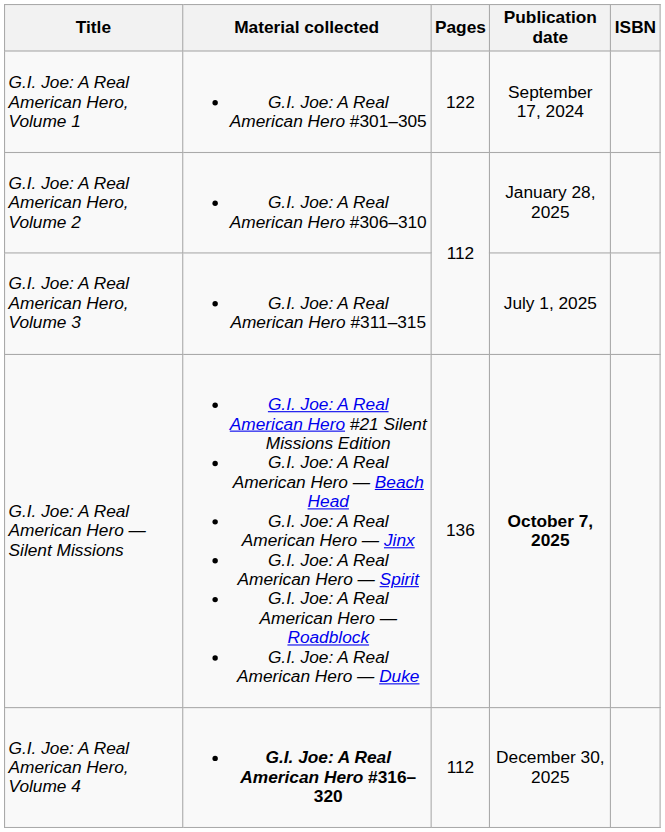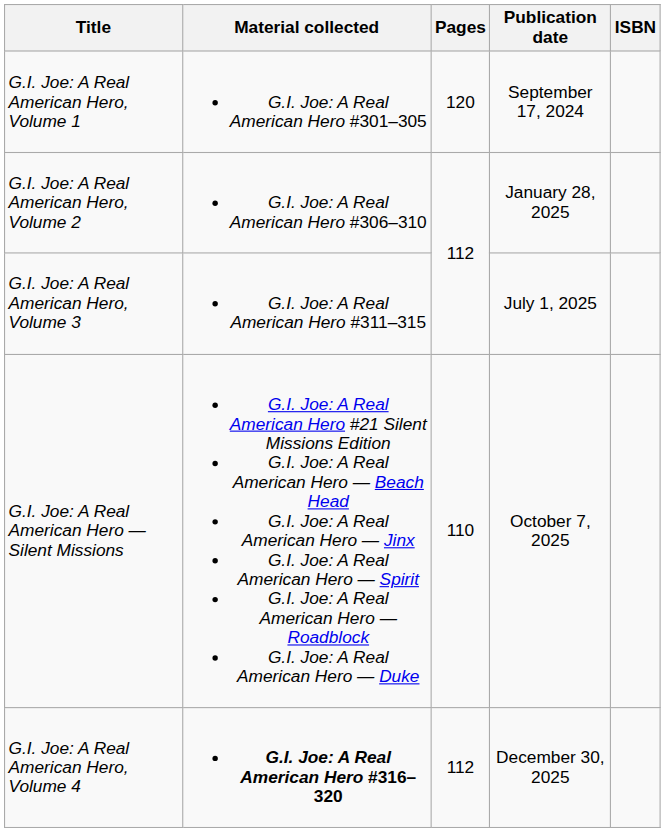 <table class="wikitable" style="text-align: center;">
 <tr>
 <th>Title</th>
 <th>Material collected</th>
 <th>Pages</th>
 <th><strong>Publication date</strong></th>
 <th>ISBN</th>
 </tr>
 <tr>
 <td align="left"><em>G.I. Joe: A Real American Hero, Volume 1</em></td>
 <td><br><ul><li><em>G.I. Joe: A Real American Hero</em> #301–305</li></ul></td>
-<td>122</td>
+<td>120</td>
 <td>September 17, 2024</td>
 <td></td>
 </tr>
 <tr>
 <td align="left"><em>G.I. Joe: A Real American Hero, Volume 2</em></td>
 <td><br><ul><li><em>G.I. Joe: A Real American Hero</em> #306–310</li></ul></td>
 <td rowspan="2">112</td>
 <td>January 28, 2025</td>
 <td></td>
 </tr>
 <tr>
 <td align="left"><em>G.I. Joe: A Real American Hero, Volume 3</em></td>
 <td><br><ul><li><em>G.I. Joe: A Real American Hero</em> #311–315</li></ul></td>
 <td>July 1, 2025</td>
 <td></td>
 </tr>
 <tr>
 <td align="left"><em>G.I. Joe: A Real American Hero — Silent Missions</em></td>
 <td><br><ul><li><em><a href='#'>G.I. Joe: A Real American Hero</a> #21 Silent Missions Edition</em></li><li><em>G.I. Joe: A Real American Hero — <a href='#'>Beach Head</a></em></li><li><em>G.I. Joe: A Real American Hero — <a href='#'>Jinx</a></em></li><li><em>G.I. Joe: A Real American Hero — <a href='#'>Spirit</a></em></li><li><em>G.I. Joe: A Real American Hero — <a href='#'>Roadblock</a></em></li><li><em>G.I. Joe: A Real American Hero — <a href='#'>Duke</a></em></li></ul></td>
-<td>136</td>
-<td><strong>October 7, 2025</strong></td>
+<td>110</td>
+<td>October 7, 2025</td>
 <td></td>
 </tr>
 <tr>
 <td align="left"><em>G.I. Joe: A Real American Hero, Volume 4</em></td>
 <td><strong><br><ul><li><em>G.I. Joe: A Real American Hero</em> #316–320</li></ul></strong></td>
 <td>112</td>
 <td>December 30, 2025</td>
 <td></td>
 </tr>
 </table>
